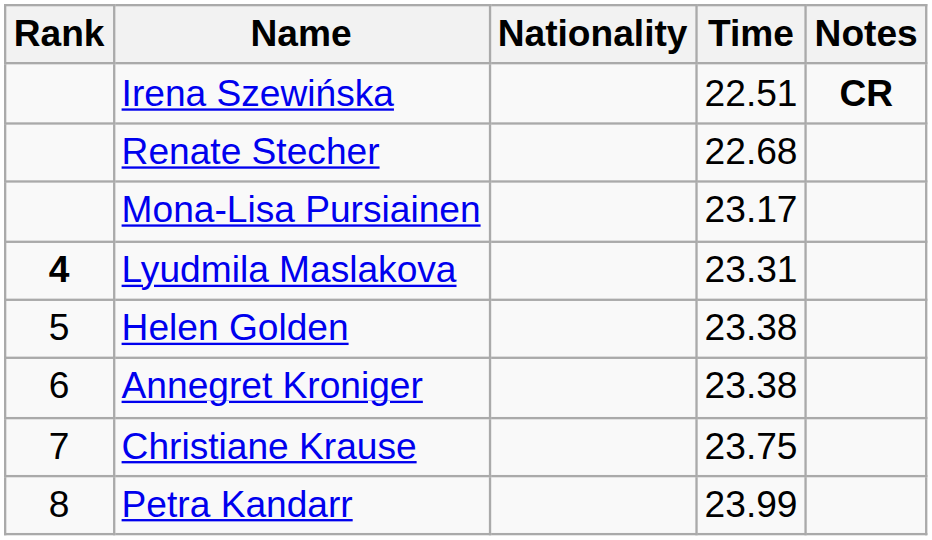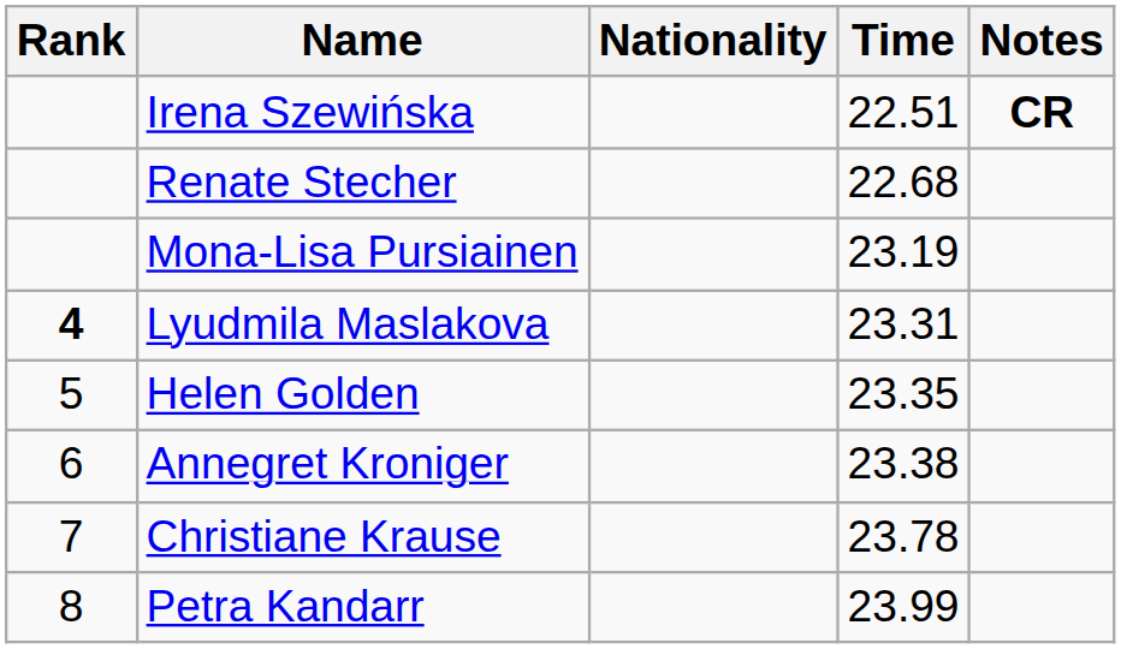 <table class="wikitable sortable" style="text-align:center">
 <tr>
 <th>Rank</th>
 <th>Name</th>
 <th>Nationality</th>
 <th>Time</th>
 <th>Notes</th>
 </tr>
 <tr>
 <td></td>
 <td align=left><a href='#'>Irena Szewińska</a></td>
 <td align=left></td>
 <td>22.51</td>
 <td><strong>CR</strong></td>
 </tr>
 <tr>
 <td></td>
 <td align=left><a href='#'>Renate Stecher</a></td>
 <td align=left></td>
 <td>22.68</td>
 <td></td>
 </tr>
 <tr>
 <td></td>
 <td align=left><a href='#'>Mona-Lisa Pursiainen</a></td>
 <td align=left></td>
-<td>23.17</td>
+<td>23.19</td>
 <td></td>
 </tr>
 <tr>
 <td><strong>4</strong></td>
 <td align=left><a href='#'>Lyudmila Maslakova</a></td>
 <td align=left></td>
 <td>23.31</td>
 <td></td>
 </tr>
 <tr>
 <td>5</td>
 <td align=left><a href='#'>Helen Golden</a></td>
 <td align=left></td>
-<td>23.38</td>
+<td>23.35</td>
 <td></td>
 </tr>
 <tr>
 <td>6</td>
 <td align=left><a href='#'>Annegret Kroniger</a></td>
 <td align=left></td>
 <td>23.38</td>
 <td></td>
 </tr>
 <tr>
 <td>7</td>
 <td align=left><a href='#'>Christiane Krause</a></td>
 <td align=left></td>
-<td>23.75</td>
+<td>23.78</td>
 <td></td>
 </tr>
 <tr>
 <td>8</td>
 <td align=left><a href='#'>Petra Kandarr</a></td>
 <td align=left></td>
 <td>23.99</td>
 <td></td>
 </tr>
 </table>
